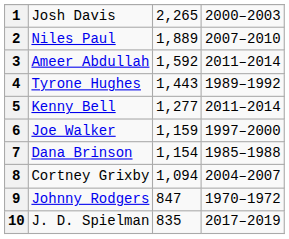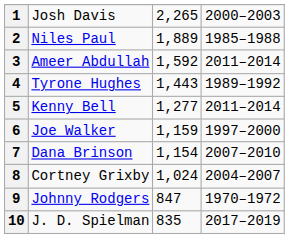 <table class=wikitable>
 <tr>
 </tr>
 <tr>
 <th>1</th>
 <td>Josh Davis</td>
 <td>2,265</td>
 <td>2000–2003</td>
 </tr>
 <tr>
 <th>2</th>
 <td><a href='#'>Niles Paul</a></td>
 <td>1,889</td>
-<td>2007–2010</td>
+<td>1985–1988</td>
 </tr>
 <tr>
 <th>3</th>
 <td><a href='#'>Ameer Abdullah</a></td>
 <td>1,592</td>
 <td>2011–2014</td>
 </tr>
 <tr>
 <th>4</th>
 <td><a href='#'>Tyrone Hughes</a></td>
 <td>1,443</td>
 <td>1989–1992</td>
 </tr>
 <tr>
 <th>5</th>
 <td><a href='#'>Kenny Bell</a></td>
 <td>1,277</td>
 <td>2011–2014</td>
 </tr>
 <tr>
 <th>6</th>
 <td><a href='#'>Joe Walker</a></td>
 <td>1,159</td>
 <td>1997–2000</td>
 </tr>
 <tr>
 <th>7</th>
 <td><a href='#'>Dana Brinson</a></td>
 <td>1,154</td>
-<td>1985–1988</td>
+<td>2007–2010</td>
 </tr>
 <tr>
 <th>8</th>
 <td>Cortney Grixby</td>
-<td>1,094</td>
+<td>1,024</td>
 <td>2004–2007</td>
 </tr>
 <tr>
 <th>9</th>
 <td><a href='#'>Johnny Rodgers</a></td>
 <td>847</td>
 <td>1970–1972</td>
 </tr>
 <tr>
 <th>10</th>
 <td>J. D. Spielman</td>
 <td>835</td>
 <td>2017–2019</td>
 </tr>
 </table>
